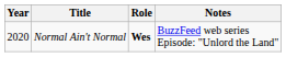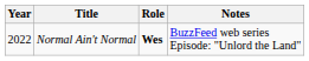 <table class="wikitable">
 <tr>
 <th scope="col">Year</th>
 <th scope="col">Title</th>
 <th scope="col">Role</th>
 <th scope="col">Notes</th>
 </tr>
 <tr>
-<td>2020</td>
+<td>2022</td>
 <td><em>Normal Ain't Normal</em></td>
 <td><strong>Wes</strong></td>
 <td><a href='#'>BuzzFeed</a> web series<br>Episode: "Unlord the Land"</td>
 </tr>
 </table>
